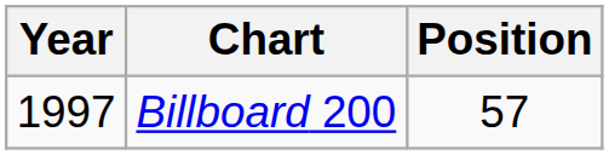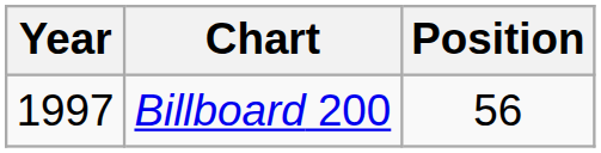 <table class="wikitable">
 <tr>
 <th>Year</th>
 <th>Chart</th>
 <th>Position</th>
 </tr>
 <tr>
 <td>1997</td>
 <td><a href='#'><em>Billboard</em> 200</a></td>
-<td style="text-align:center;">57</td>
+<td style="text-align:center;">56</td>
 </tr>
 </table>
